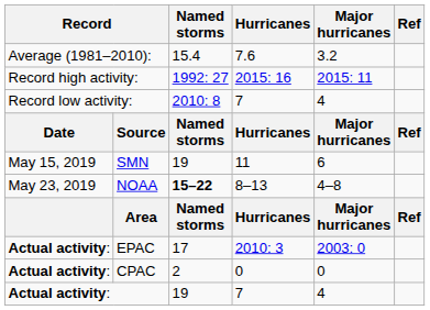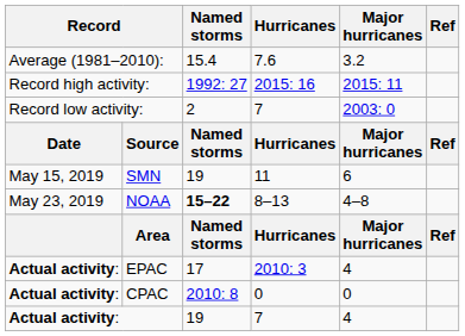 <table class="wikitable floatright" style="border-spacing: 2px; border: 1px solid darkgray;">
 <tr>
 <th colspan=2>Record</th>
 <th>Named<br>storms</th>
 <th>Hurricanes</th>
 <th>Major<br>hurricanes</th>
 <th>Ref</th>
 </tr>
 <tr>
 <td colspan=2>Average (1981–2010):</td>
 <td>15.4</td>
 <td>7.6</td>
 <td>3.2</td>
 <td></td>
 </tr>
 <tr>
 <td colspan=2>Record high activity:</td>
 <td><a href='#'>1992: 27</a></td>
 <td><a href='#'>2015: 16</a></td>
 <td><a href='#'>2015: 11</a></td>
 <td></td>
 </tr>
 <tr>
 <td colspan=2>Record low activity:</td>
-<td><a href='#'>2010: 8</a></td>
+<td>2</td>
 <td>7</td>
-<td>4</td>
+<td><a href='#'>2003: 0</a></td>
 <td></td>
 </tr>
 <tr>
 <th>Date</th>
 <th>Source</th>
 <th>Named<br>storms</th>
 <th>Hurricanes</th>
 <th>Major<br>hurricanes</th>
 <th>Ref</th>
 </tr>
 <tr>
 <td>May 15, 2019</td>
 <td><a href='#'>SMN</a></td>
 <td>19</td>
 <td>11</td>
 <td>6</td>
 <td></td>
 </tr>
 <tr>
 <td>May 23, 2019</td>
 <td><a href='#'>NOAA</a></td>
 <td><strong>15–22</strong></td>
 <td>8–13</td>
 <td>4–8</td>
 <td></td>
 </tr>
 <tr>
 <th></th>
 <th>Area</th>
 <th>Named<br>storms</th>
 <th>Hurricanes</th>
 <th>Major<br>hurricanes</th>
 <th>Ref</th>
 </tr>
 <tr>
 <td><strong>Actual activity</strong>:</td>
 <td>EPAC</td>
 <td>17</td>
 <td><a href='#'>2010: 3</a></td>
-<td><a href='#'>2003: 0</a></td>
+<td>4</td>
 <td></td>
 </tr>
 <tr>
 <td><strong>Actual activity</strong>:</td>
 <td>CPAC</td>
-<td>2</td>
+<td><a href='#'>2010: 8</a></td>
 <td>0</td>
 <td>0</td>
 <td></td>
 </tr>
 <tr>
 <td colspan="2"><strong>Actual activity</strong>:</td>
 <td>19</td>
 <td>7</td>
 <td>4</td>
 <td></td>
 </tr>
 </table>
